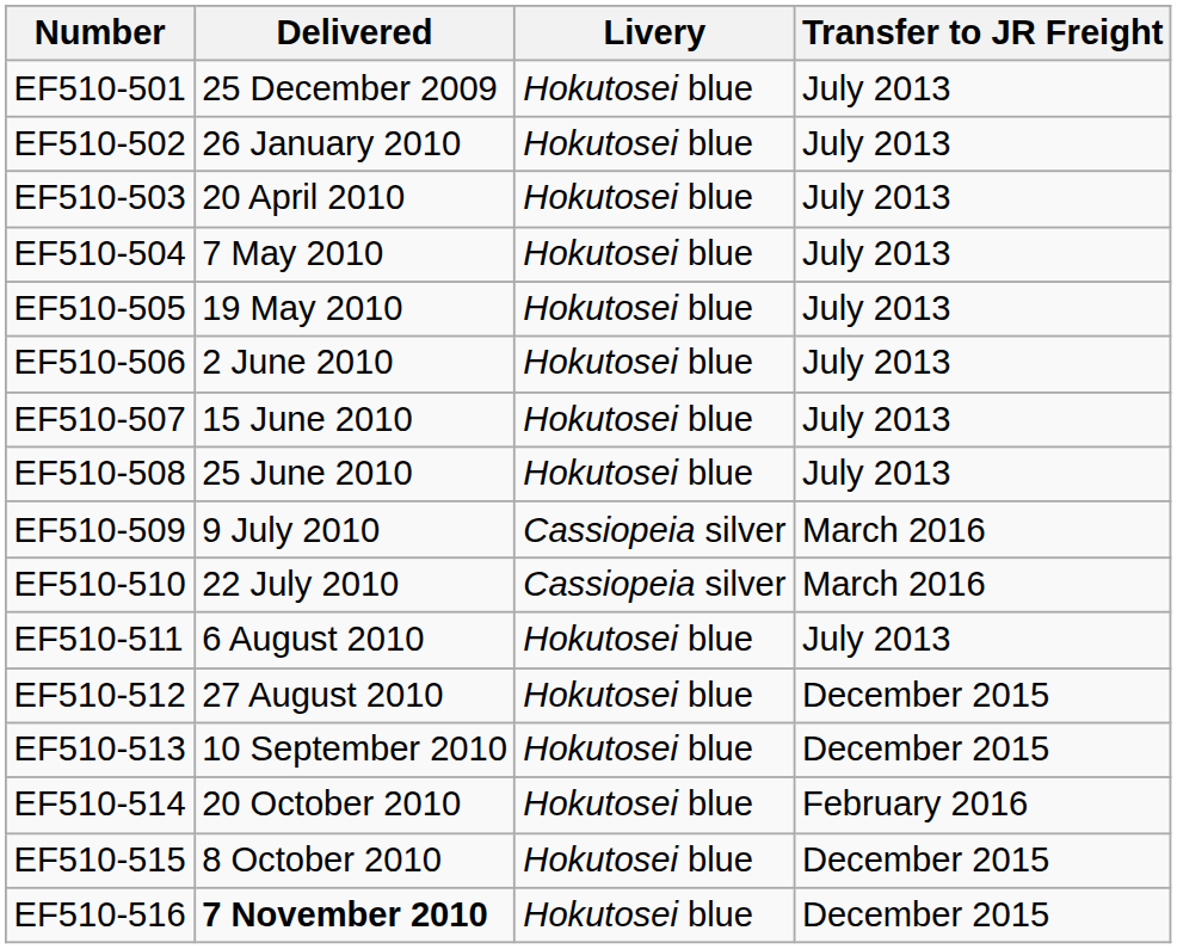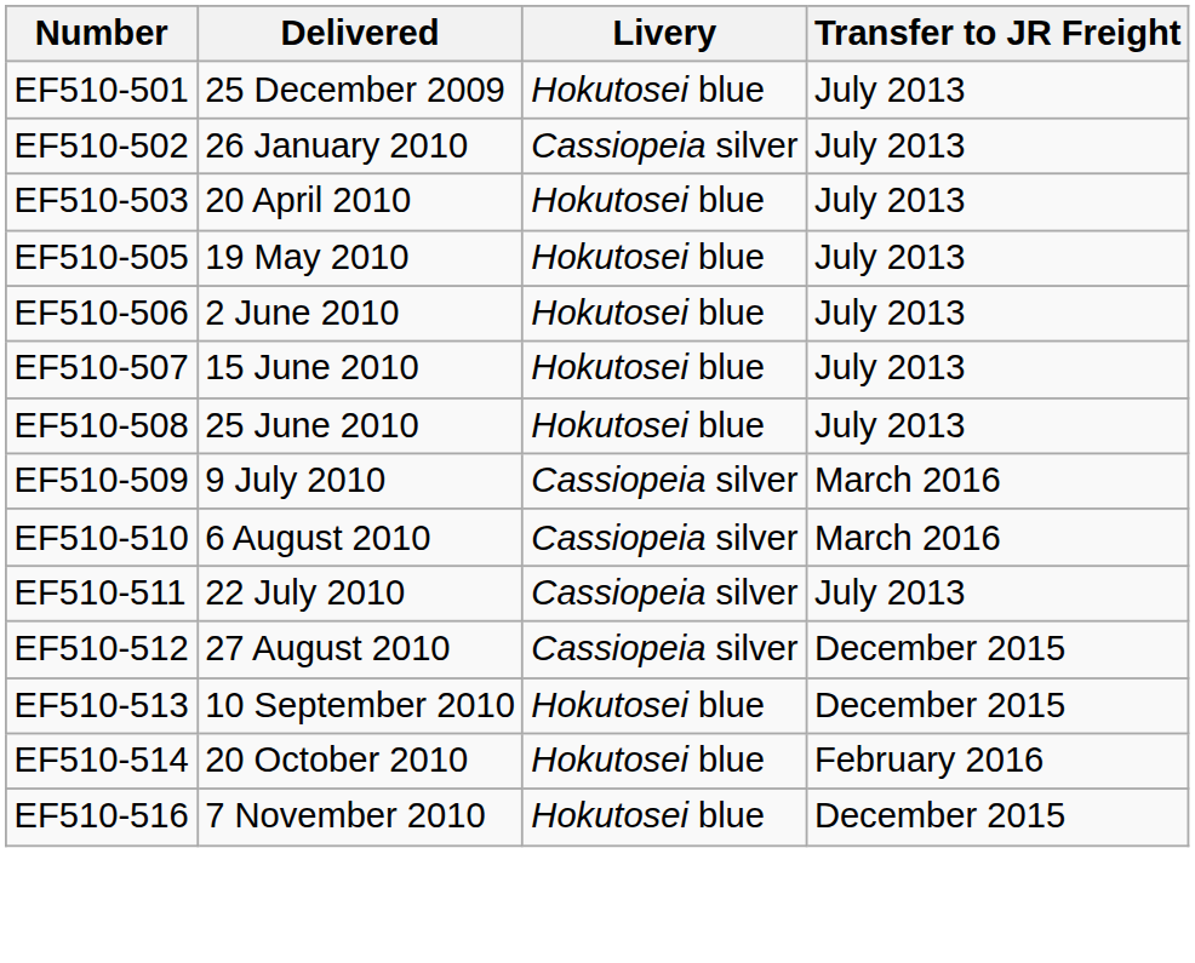 <table class="wikitable">
 <tr>
 <th>Number</th>
 <th>Delivered</th>
 <th>Livery</th>
 <th>Transfer to JR Freight</th>
 </tr>
 <tr>
 <td>EF510-501</td>
 <td>25 December 2009</td>
 <td> <em>Hokutosei</em> blue</td>
 <td>July 2013</td>
 </tr>
 <tr>
 <td>EF510-502</td>
 <td>26 January 2010</td>
-<td> <em>Hokutosei</em> blue</td>
+<td> <em>Cassiopeia</em> silver</td>
 <td>July 2013</td>
 </tr>
 <tr>
 <td>EF510-503</td>
 <td>20 April 2010</td>
-<td> <em>Hokutosei</em> blue</td>
-<td>July 2013</td>
-</tr>
-<tr>
-<td>EF510-504</td>
-<td>7 May 2010</td>
 <td> <em>Hokutosei</em> blue</td>
 <td>July 2013</td>
 </tr>
 <tr>
 <td>EF510-505</td>
 <td>19 May 2010</td>
 <td> <em>Hokutosei</em> blue</td>
 <td>July 2013</td>
 </tr>
 <tr>
 <td>EF510-506</td>
 <td>2 June 2010</td>
 <td> <em>Hokutosei</em> blue</td>
 <td>July 2013</td>
 </tr>
 <tr>
 <td>EF510-507</td>
 <td>15 June 2010</td>
 <td> <em>Hokutosei</em> blue</td>
 <td>July 2013</td>
 </tr>
 <tr>
 <td>EF510-508</td>
 <td>25 June 2010</td>
 <td> <em>Hokutosei</em> blue</td>
 <td>July 2013</td>
 </tr>
 <tr>
 <td>EF510-509</td>
 <td>9 July 2010</td>
 <td> <em>Cassiopeia</em> silver</td>
 <td>March 2016</td>
 </tr>
 <tr>
 <td>EF510-510</td>
-<td>22 July 2010</td>
+<td>6 August 2010</td>
 <td> <em>Cassiopeia</em> silver</td>
 <td>March 2016</td>
 </tr>
 <tr>
 <td>EF510-511</td>
-<td>6 August 2010</td>
-<td> <em>Hokutosei</em> blue</td>
+<td>22 July 2010</td>
+<td> <em>Cassiopeia</em> silver</td>
 <td>July 2013</td>
 </tr>
 <tr>
 <td>EF510-512</td>
 <td>27 August 2010</td>
-<td> <em>Hokutosei</em> blue</td>
+<td> <em>Cassiopeia</em> silver</td>
 <td>December 2015</td>
 </tr>
 <tr>
 <td>EF510-513</td>
 <td>10 September 2010</td>
 <td> <em>Hokutosei</em> blue</td>
 <td>December 2015</td>
 </tr>
 <tr>
 <td>EF510-514</td>
 <td>20 October 2010</td>
 <td> <em>Hokutosei</em> blue</td>
 <td>February 2016</td>
 </tr>
 <tr>
-<td>EF510-515</td>
-<td>8 October 2010</td>
-<td> <em>Hokutosei</em> blue</td>
-<td>December 2015</td>
-</tr>
-<tr>
 <td>EF510-516</td>
-<td><strong>7 November 2010</strong></td>
+<td>7 November 2010</td>
 <td> <em>Hokutosei</em> blue</td>
 <td>December 2015</td>
 </tr>
 </table>
